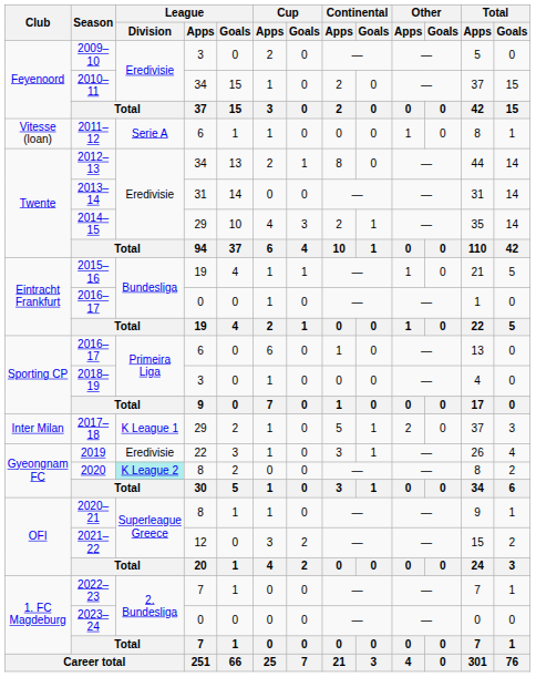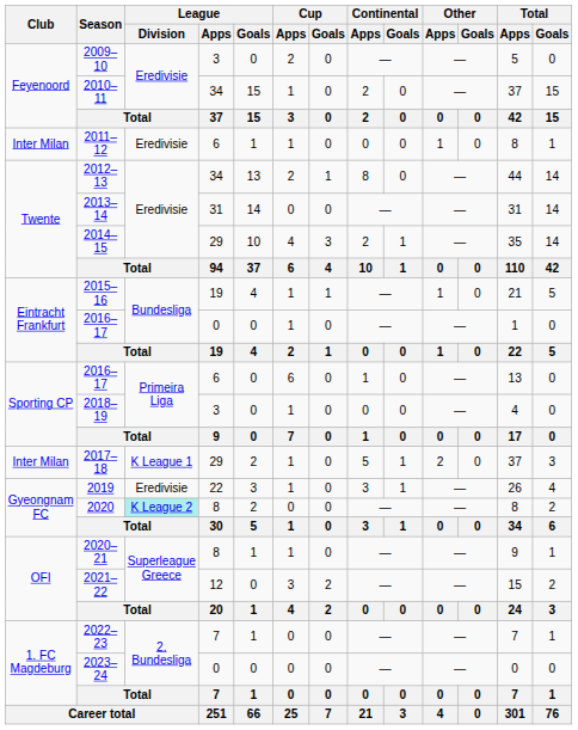 <table class="wikitable" style="text-align:center">
 <tr>
 <th rowspan="2">Club</th>
 <th rowspan="2">Season</th>
 <th colspan="3">League</th>
 <th colspan="2">Cup</th>
 <th colspan="2">Continental</th>
 <th colspan="2">Other</th>
 <th colspan="2">Total</th>
 </tr>
 <tr>
 <th>Division</th>
 <th>Apps</th>
 <th>Goals</th>
 <th>Apps</th>
 <th>Goals</th>
 <th>Apps</th>
 <th>Goals</th>
 <th>Apps</th>
 <th>Goals</th>
 <th>Apps</th>
 <th>Goals</th>
 </tr>
 <tr>
 <td rowspan="3"><a href='#'>Feyenoord</a></td>
 <td><a href='#'>2009–10</a></td>
 <td rowspan="2"><a href='#'>Eredivisie</a></td>
 <td>3</td>
 <td>0</td>
 <td>2</td>
 <td>0</td>
 <td colspan="2">—</td>
 <td colspan="2">—</td>
 <td>5</td>
 <td>0</td>
 </tr>
 <tr>
 <td><a href='#'>2010–11</a></td>
 <td>34</td>
 <td>15</td>
 <td>1</td>
 <td>0</td>
 <td>2</td>
 <td>0</td>
 <td colspan="2">—</td>
 <td>37</td>
 <td>15</td>
 </tr>
 <tr>
 <th colspan="2">Total</th>
 <th>37</th>
 <th>15</th>
 <th>3</th>
 <th>0</th>
 <th>2</th>
 <th>0</th>
 <th>0</th>
 <th>0</th>
 <th>42</th>
 <th>15</th>
 </tr>
 <tr>
-<td><a href='#'>Vitesse</a> (loan)</td>
+<td><a href='#'>Inter Milan</a></td>
 <td><a href='#'>2011–12</a></td>
-<td><a href='#'>Serie A</a></td>
+<td>Eredivisie</td>
 <td>6</td>
 <td>1</td>
 <td>1</td>
 <td>0</td>
 <td>0</td>
 <td>0</td>
 <td>1</td>
 <td>0</td>
 <td>8</td>
 <td>1</td>
 </tr>
 <tr>
 <td rowspan="4"><a href='#'>Twente</a></td>
 <td><a href='#'>2012–13</a></td>
 <td rowspan="3">Eredivisie</td>
 <td>34</td>
 <td>13</td>
 <td>2</td>
 <td>1</td>
 <td>8</td>
 <td>0</td>
 <td colspan="2">—</td>
 <td>44</td>
 <td>14</td>
 </tr>
 <tr>
 <td><a href='#'>2013–14</a></td>
 <td>31</td>
 <td>14</td>
 <td>0</td>
 <td>0</td>
 <td colspan="2">—</td>
 <td colspan="2">—</td>
 <td>31</td>
 <td>14</td>
 </tr>
 <tr>
 <td><a href='#'>2014–15</a></td>
 <td>29</td>
 <td>10</td>
 <td>4</td>
 <td>3</td>
 <td>2</td>
 <td>1</td>
 <td colspan="2">—</td>
 <td>35</td>
 <td>14</td>
 </tr>
 <tr>
 <th colspan="2">Total</th>
 <th>94</th>
 <th>37</th>
 <th>6</th>
 <th>4</th>
 <th>10</th>
 <th>1</th>
 <th>0</th>
 <th>0</th>
 <th>110</th>
 <th>42</th>
 </tr>
 <tr>
 <td rowspan="3"><a href='#'>Eintracht Frankfurt</a></td>
 <td><a href='#'>2015–16</a></td>
 <td rowspan="2"><a href='#'>Bundesliga</a></td>
 <td>19</td>
 <td>4</td>
 <td>1</td>
 <td>1</td>
 <td colspan="2">—</td>
 <td>1</td>
 <td>0</td>
 <td>21</td>
 <td>5</td>
 </tr>
 <tr>
 <td><a href='#'>2016–17</a></td>
 <td>0</td>
 <td>0</td>
 <td>1</td>
 <td>0</td>
 <td colspan="2">—</td>
 <td colspan="2">—</td>
 <td>1</td>
 <td>0</td>
 </tr>
 <tr>
 <th colspan="2">Total</th>
 <th>19</th>
 <th>4</th>
 <th>2</th>
 <th>1</th>
 <th>0</th>
 <th>0</th>
 <th>1</th>
 <th>0</th>
 <th>22</th>
 <th>5</th>
 </tr>
 <tr>
 <td rowspan="3"><a href='#'>Sporting CP</a></td>
 <td><a href='#'>2016–17</a></td>
 <td rowspan="2"><a href='#'>Primeira Liga</a></td>
 <td>6</td>
 <td>0</td>
 <td>6</td>
 <td>0</td>
 <td>1</td>
 <td>0</td>
 <td colspan="2">—</td>
 <td>13</td>
 <td>0</td>
 </tr>
 <tr>
 <td><a href='#'>2018–19</a></td>
 <td>3</td>
 <td>0</td>
 <td>1</td>
 <td>0</td>
 <td>0</td>
 <td>0</td>
 <td colspan="2">—</td>
 <td>4</td>
 <td>0</td>
 </tr>
 <tr>
 <th colspan="2">Total</th>
 <th>9</th>
 <th>0</th>
 <th>7</th>
 <th>0</th>
 <th>1</th>
 <th>0</th>
 <th>0</th>
 <th>0</th>
 <th>17</th>
 <th>0</th>
 </tr>
 <tr>
 <td><a href='#'>Inter Milan</a></td>
 <td><a href='#'>2017–18</a></td>
 <td><a href='#'>K League 1</a></td>
 <td>29</td>
 <td>2</td>
 <td>1</td>
 <td>0</td>
 <td>5</td>
 <td>1</td>
 <td>2</td>
 <td>0</td>
 <td>37</td>
 <td>3</td>
 </tr>
 <tr>
 <td rowspan="3"><a href='#'>Gyeongnam FC</a></td>
 <td><a href='#'>2019</a></td>
 <td>Eredivisie</td>
 <td>22</td>
 <td>3</td>
 <td>1</td>
 <td>0</td>
 <td>3</td>
 <td>1</td>
 <td colspan="2">—</td>
 <td>26</td>
 <td>4</td>
 </tr>
 <tr>
 <td><a href='#'>2020</a></td>
 <td style="background: paleturquoise;"><a href='#'>K League 2</a></td>
 <td>8</td>
 <td>2</td>
 <td>0</td>
 <td>0</td>
 <td colspan="2">—</td>
 <td colspan="2">—</td>
 <td>8</td>
 <td>2</td>
 </tr>
 <tr>
 <th colspan="2">Total</th>
 <th>30</th>
 <th>5</th>
 <th>1</th>
 <th>0</th>
 <th>3</th>
 <th>1</th>
 <th>0</th>
 <th>0</th>
 <th>34</th>
 <th>6</th>
 </tr>
 <tr>
 <td rowspan="3"><a href='#'>OFI</a></td>
 <td><a href='#'>2020–21</a></td>
 <td rowspan="2"><a href='#'>Superleague Greece</a></td>
 <td>8</td>
 <td>1</td>
 <td>1</td>
 <td>0</td>
 <td colspan="2">—</td>
 <td colspan="2">—</td>
 <td>9</td>
 <td>1</td>
 </tr>
 <tr>
 <td><a href='#'>2021–22</a></td>
 <td>12</td>
 <td>0</td>
 <td>3</td>
 <td>2</td>
 <td colspan="2">—</td>
 <td colspan="2">—</td>
 <td>15</td>
 <td>2</td>
 </tr>
 <tr>
 <th colspan="2">Total</th>
 <th>20</th>
 <th>1</th>
 <th>4</th>
 <th>2</th>
 <th>0</th>
 <th>0</th>
 <th>0</th>
 <th>0</th>
 <th>24</th>
 <th>3</th>
 </tr>
 <tr>
 <td rowspan="3"><a href='#'>1. FC Magdeburg</a></td>
 <td><a href='#'>2022–23</a></td>
 <td rowspan="2"><a href='#'>2. Bundesliga</a></td>
 <td>7</td>
 <td>1</td>
 <td>0</td>
 <td>0</td>
 <td colspan="2">—</td>
 <td colspan="2">—</td>
 <td>7</td>
 <td>1</td>
 </tr>
 <tr>
 <td><a href='#'>2023–24</a></td>
 <td>0</td>
 <td>0</td>
 <td>0</td>
 <td>0</td>
 <td colspan="2">—</td>
 <td colspan="2">—</td>
 <td>0</td>
 <td>0</td>
 </tr>
 <tr>
 <th colspan="2">Total</th>
 <th>7</th>
 <th>1</th>
 <th>0</th>
 <th>0</th>
 <th>0</th>
 <th>0</th>
 <th>0</th>
 <th>0</th>
 <th>7</th>
 <th>1</th>
 </tr>
 <tr>
 <th colspan="3">Career total</th>
 <th>251</th>
 <th>66</th>
 <th>25</th>
 <th>7</th>
 <th>21</th>
 <th>3</th>
 <th>4</th>
 <th>0</th>
 <th>301</th>
 <th>76</th>
 </tr>
 </table>
